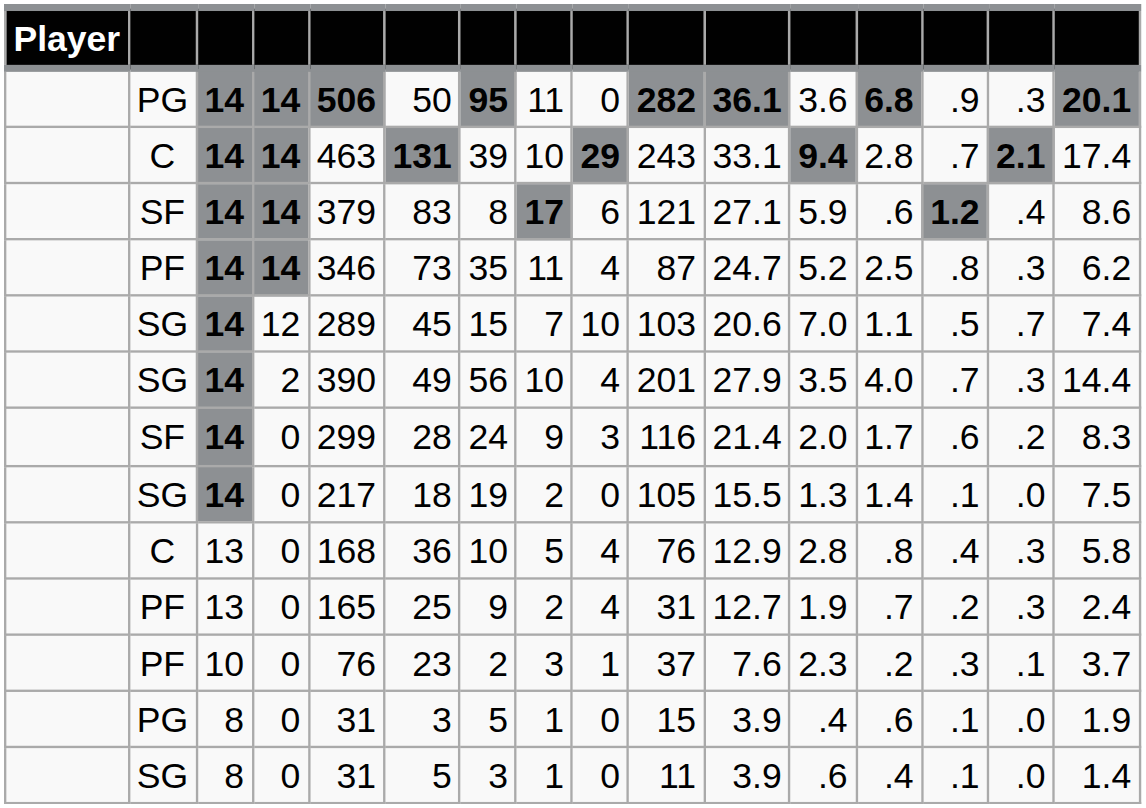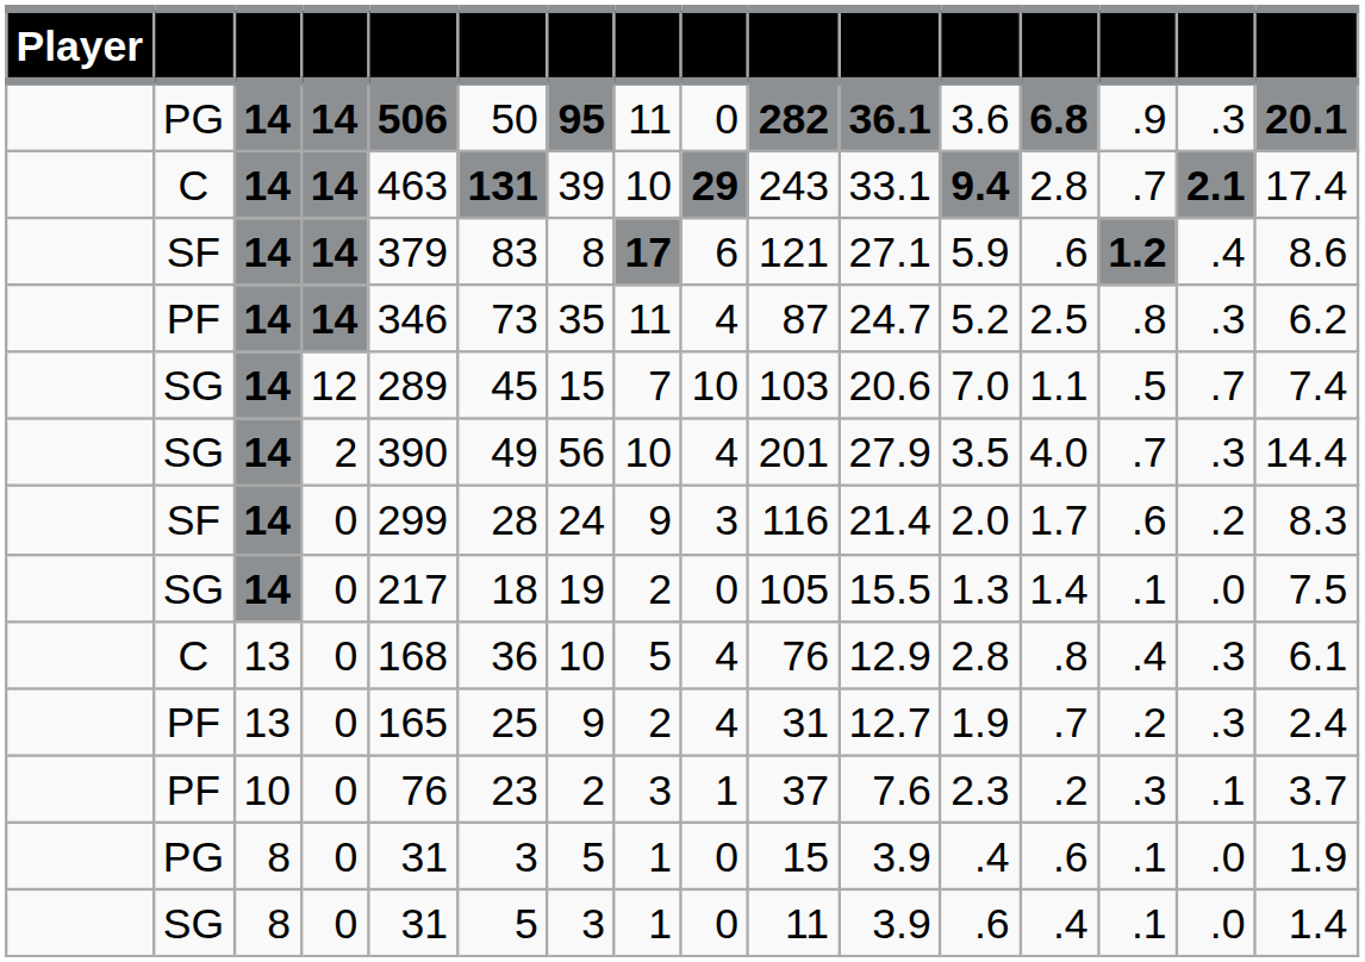 <table class="wikitable sortable" style="font-size: 95%; text-align:right;">
 <tr>
 <th style="background:#010101; color:#FFFFFF; border-top:#8D9093 3px solid; border-bottom:#8D9093 3px solid;">Player</th>
 <th style="background:#010101; color:#FFFFFF; border-top:#8D9093 3px solid; border-bottom:#8D9093 3px solid;"></th>
 <th style="background:#010101; color:#FFFFFF; border-top:#8D9093 3px solid; border-bottom:#8D9093 3px solid;"></th>
 <th style="background:#010101; color:#FFFFFF; border-top:#8D9093 3px solid; border-bottom:#8D9093 3px solid;"></th>
 <th style="background:#010101; color:#FFFFFF; border-top:#8D9093 3px solid; border-bottom:#8D9093 3px solid;"></th>
 <th style="background:#010101; color:#FFFFFF; border-top:#8D9093 3px solid; border-bottom:#8D9093 3px solid;"></th>
 <th style="background:#010101; color:#FFFFFF; border-top:#8D9093 3px solid; border-bottom:#8D9093 3px solid;"></th>
 <th style="background:#010101; color:#FFFFFF; border-top:#8D9093 3px solid; border-bottom:#8D9093 3px solid;"></th>
 <th style="background:#010101; color:#FFFFFF; border-top:#8D9093 3px solid; border-bottom:#8D9093 3px solid;"></th>
 <th style="background:#010101; color:#FFFFFF; border-top:#8D9093 3px solid; border-bottom:#8D9093 3px solid;"></th>
 <th style="background:#010101; color:#FFFFFF; border-top:#8D9093 3px solid; border-bottom:#8D9093 3px solid;"></th>
 <th style="background:#010101; color:#FFFFFF; border-top:#8D9093 3px solid; border-bottom:#8D9093 3px solid;"></th>
 <th style="background:#010101; color:#FFFFFF; border-top:#8D9093 3px solid; border-bottom:#8D9093 3px solid;"></th>
 <th style="background:#010101; color:#FFFFFF; border-top:#8D9093 3px solid; border-bottom:#8D9093 3px solid;"></th>
 <th style="background:#010101; color:#FFFFFF; border-top:#8D9093 3px solid; border-bottom:#8D9093 3px solid;"></th>
 <th style="background:#010101; color:#FFFFFF; border-top:#8D9093 3px solid; border-bottom:#8D9093 3px solid;"></th>
 </tr>
 <tr>
 <td style="text-align:left;"></td>
 <td style="text-align:center;">PG</td>
 <td style="background:#8D9093; color:#010101;"><strong>14</strong></td>
 <td style="background:#8D9093; color:#010101;"><strong>14</strong></td>
 <td style="background:#8D9093; color:#010101;"><strong>506</strong></td>
 <td>50</td>
 <td style="background:#8D9093; color:#010101;"><strong>95</strong></td>
 <td>11</td>
 <td>0</td>
 <td style="background:#8D9093; color:#010101;"><strong>282</strong></td>
 <td style="background:#8D9093; color:#010101;"><strong>36.1</strong></td>
 <td>3.6</td>
 <td style="background:#8D9093; color:#010101;"><strong>6.8</strong></td>
 <td>.9</td>
 <td>.3</td>
 <td style="background:#8D9093; color:#010101;"><strong>20.1</strong></td>
 </tr>
 <tr>
 <td style="text-align:left;"></td>
 <td style="text-align:center;">C</td>
 <td style="background:#8D9093; color:#010101;"><strong>14</strong></td>
 <td style="background:#8D9093; color:#010101;"><strong>14</strong></td>
 <td>463</td>
 <td style="background:#8D9093; color:#010101;"><strong>131</strong></td>
 <td>39</td>
 <td>10</td>
 <td style="background:#8D9093; color:#010101;"><strong>29</strong></td>
 <td>243</td>
 <td>33.1</td>
 <td style="background:#8D9093; color:#010101;"><strong>9.4</strong></td>
 <td>2.8</td>
 <td>.7</td>
 <td style="background:#8D9093; color:#010101;"><strong>2.1</strong></td>
 <td>17.4</td>
 </tr>
 <tr>
 <td style="text-align:left;"></td>
 <td style="text-align:center;">SF</td>
 <td style="background:#8D9093; color:#010101;"><strong>14</strong></td>
 <td style="background:#8D9093; color:#010101;"><strong>14</strong></td>
 <td>379</td>
 <td>83</td>
 <td>8</td>
 <td style="background:#8D9093; color:#010101;"><strong>17</strong></td>
 <td>6</td>
 <td>121</td>
 <td>27.1</td>
 <td>5.9</td>
 <td>.6</td>
 <td style="background:#8D9093; color:#010101;"><strong>1.2</strong></td>
 <td>.4</td>
 <td>8.6</td>
 </tr>
 <tr>
 <td style="text-align:left;"></td>
 <td style="text-align:center;">PF</td>
 <td style="background:#8D9093; color:#010101;"><strong>14</strong></td>
 <td style="background:#8D9093; color:#010101;"><strong>14</strong></td>
 <td>346</td>
 <td>73</td>
 <td>35</td>
 <td>11</td>
 <td>4</td>
 <td>87</td>
 <td>24.7</td>
 <td>5.2</td>
 <td>2.5</td>
 <td>.8</td>
 <td>.3</td>
 <td>6.2</td>
 </tr>
 <tr>
 <td style="text-align:left;"></td>
 <td style="text-align:center;">SG</td>
 <td style="background:#8D9093; color:#010101;"><strong>14</strong></td>
 <td>12</td>
 <td>289</td>
 <td>45</td>
 <td>15</td>
 <td>7</td>
 <td>10</td>
 <td>103</td>
 <td>20.6</td>
 <td>7.0</td>
 <td>1.1</td>
 <td>.5</td>
 <td>.7</td>
 <td>7.4</td>
 </tr>
 <tr>
 <td style="text-align:left;"></td>
 <td style="text-align:center;">SG</td>
 <td style="background:#8D9093; color:#010101;"><strong>14</strong></td>
 <td>2</td>
 <td>390</td>
 <td>49</td>
 <td>56</td>
 <td>10</td>
 <td>4</td>
 <td>201</td>
 <td>27.9</td>
 <td>3.5</td>
 <td>4.0</td>
 <td>.7</td>
 <td>.3</td>
 <td>14.4</td>
 </tr>
 <tr>
 <td style="text-align:left;"></td>
 <td style="text-align:center;">SF</td>
 <td style="background:#8D9093; color:#010101;"><strong>14</strong></td>
 <td>0</td>
 <td>299</td>
 <td>28</td>
 <td>24</td>
 <td>9</td>
 <td>3</td>
 <td>116</td>
 <td>21.4</td>
 <td>2.0</td>
 <td>1.7</td>
 <td>.6</td>
 <td>.2</td>
 <td>8.3</td>
 </tr>
 <tr>
 <td style="text-align:left;"></td>
 <td style="text-align:center;">SG</td>
 <td style="background:#8D9093; color:#010101;"><strong>14</strong></td>
 <td>0</td>
 <td>217</td>
 <td>18</td>
 <td>19</td>
 <td>2</td>
 <td>0</td>
 <td>105</td>
 <td>15.5</td>
 <td>1.3</td>
 <td>1.4</td>
 <td>.1</td>
 <td>.0</td>
 <td>7.5</td>
 </tr>
 <tr>
 <td style="text-align:left;"></td>
 <td style="text-align:center;">C</td>
 <td>13</td>
 <td>0</td>
 <td>168</td>
 <td>36</td>
 <td>10</td>
 <td>5</td>
 <td>4</td>
 <td>76</td>
 <td>12.9</td>
 <td>2.8</td>
 <td>.8</td>
 <td>.4</td>
 <td>.3</td>
-<td>5.8</td>
+<td>6.1</td>
 </tr>
 <tr>
 <td style="text-align:left;"></td>
 <td style="text-align:center;">PF</td>
 <td>13</td>
 <td>0</td>
 <td>165</td>
 <td>25</td>
 <td>9</td>
 <td>2</td>
 <td>4</td>
 <td>31</td>
 <td>12.7</td>
 <td>1.9</td>
 <td>.7</td>
 <td>.2</td>
 <td>.3</td>
 <td>2.4</td>
 </tr>
 <tr>
 <td style="text-align:left;"></td>
 <td style="text-align:center;">PF</td>
 <td>10</td>
 <td>0</td>
 <td>76</td>
 <td>23</td>
 <td>2</td>
 <td>3</td>
 <td>1</td>
 <td>37</td>
 <td>7.6</td>
 <td>2.3</td>
 <td>.2</td>
 <td>.3</td>
 <td>.1</td>
 <td>3.7</td>
 </tr>
 <tr>
 <td style="text-align:left;"></td>
 <td style="text-align:center;">PG</td>
 <td>8</td>
 <td>0</td>
 <td>31</td>
 <td>3</td>
 <td>5</td>
 <td>1</td>
 <td>0</td>
 <td>15</td>
 <td>3.9</td>
 <td>.4</td>
 <td>.6</td>
 <td>.1</td>
 <td>.0</td>
 <td>1.9</td>
 </tr>
 <tr>
 <td style="text-align:left;"></td>
 <td style="text-align:center;">SG</td>
 <td>8</td>
 <td>0</td>
 <td>31</td>
 <td>5</td>
 <td>3</td>
 <td>1</td>
 <td>0</td>
 <td>11</td>
 <td>3.9</td>
 <td>.6</td>
 <td>.4</td>
 <td>.1</td>
 <td>.0</td>
 <td>1.4</td>
 </tr>
 </table>
